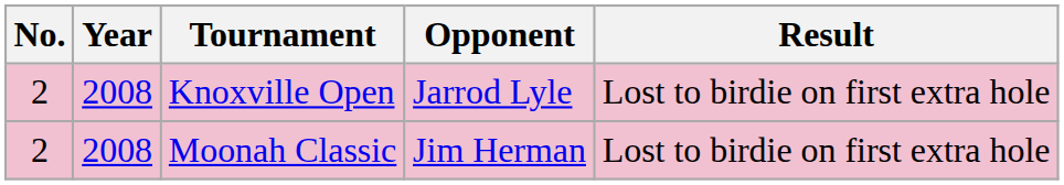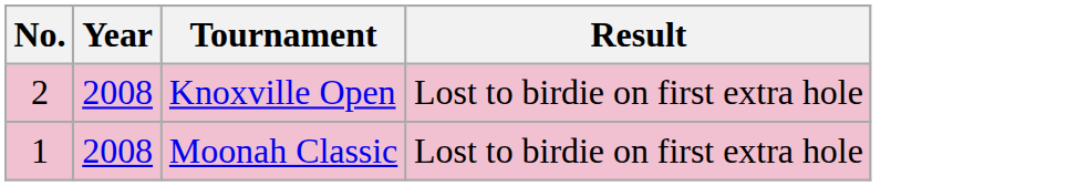 <table class="wikitable" style="font-size:95%;">
 <tr>
 <th>No.</th>
 <th>Year</th>
 <th>Tournament</th>
-<th>Opponent</th>
 <th>Result</th>
 </tr>
 <tr style="background:#F2C1D1;">
 <td align=center>2</td>
 <td><a href='#'>2008</a></td>
 <td><a href='#'>Knoxville Open</a></td>
-<td> <a href='#'>Jarrod Lyle</a></td>
 <td>Lost to birdie on first extra hole</td>
 </tr>
 <tr style="background:#F2C1D1;">
-<td align=center>2</td>
+<td align=center>1</td>
 <td><a href='#'>2008</a></td>
 <td><a href='#'>Moonah Classic</a></td>
-<td> <a href='#'>Jim Herman</a></td>
 <td>Lost to birdie on first extra hole</td>
 </tr>
 </table>
